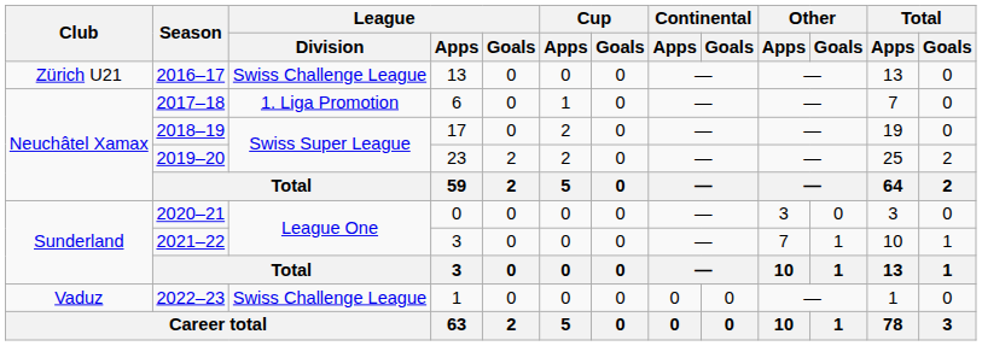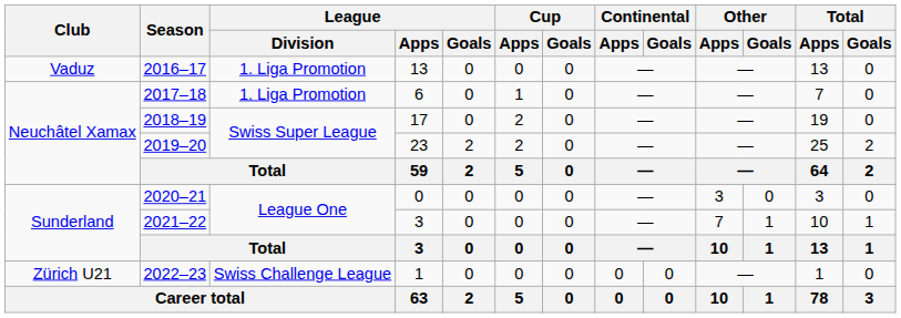 <table class="wikitable" style="text-align:center">
 <tr>
 <th rowspan="2">Club</th>
 <th rowspan="2">Season</th>
 <th colspan="3">League</th>
 <th colspan="2">Cup</th>
 <th colspan="2">Continental</th>
 <th colspan="2">Other</th>
 <th colspan="2">Total</th>
 </tr>
 <tr>
 <th>Division</th>
 <th>Apps</th>
 <th>Goals</th>
 <th>Apps</th>
 <th>Goals</th>
 <th>Apps</th>
 <th>Goals</th>
 <th>Apps</th>
 <th>Goals</th>
 <th>Apps</th>
 <th>Goals</th>
 </tr>
 <tr>
-<td><a href='#'>Zürich</a> U21</td>
+<td><a href='#'>Vaduz</a></td>
 <td><a href='#'>2016–17</a></td>
-<td><a href='#'>Swiss Challenge League</a></td>
+<td><a href='#'>1. Liga Promotion</a></td>
 <td>13</td>
 <td>0</td>
 <td>0</td>
 <td>0</td>
 <td colspan="2">—</td>
 <td colspan="2">—</td>
 <td>13</td>
 <td>0</td>
 </tr>
 <tr>
 <td rowspan="4"><a href='#'>Neuchâtel Xamax</a></td>
 <td><a href='#'>2017–18</a></td>
 <td><a href='#'>1. Liga Promotion</a></td>
 <td>6</td>
 <td>0</td>
 <td>1</td>
 <td>0</td>
 <td colspan="2">—</td>
 <td colspan="2">—</td>
 <td>7</td>
 <td>0</td>
 </tr>
 <tr>
 <td><a href='#'>2018–19</a></td>
 <td rowspan="2"><a href='#'>Swiss Super League</a></td>
 <td>17</td>
 <td>0</td>
 <td>2</td>
 <td>0</td>
 <td colspan="2">—</td>
 <td colspan="2">—</td>
 <td>19</td>
 <td>0</td>
 </tr>
 <tr>
 <td><a href='#'>2019–20</a></td>
 <td>23</td>
 <td>2</td>
 <td>2</td>
 <td>0</td>
 <td colspan="2">—</td>
 <td colspan="2">—</td>
 <td>25</td>
 <td>2</td>
 </tr>
 <tr>
 <th colspan="2">Total</th>
 <th>59</th>
 <th>2</th>
 <th>5</th>
 <th>0</th>
 <th colspan="2">—</th>
 <th colspan="2">—</th>
 <th>64</th>
 <th>2</th>
 </tr>
 <tr>
 <td rowspan="3"><a href='#'>Sunderland</a></td>
 <td><a href='#'>2020–21</a></td>
 <td rowspan="2"><a href='#'>League One</a></td>
 <td>0</td>
 <td>0</td>
 <td>0</td>
 <td>0</td>
 <td colspan="2">—</td>
 <td>3</td>
 <td>0</td>
 <td>3</td>
 <td>0</td>
 </tr>
 <tr>
 <td><a href='#'>2021–22</a></td>
 <td>3</td>
 <td>0</td>
 <td>0</td>
 <td>0</td>
 <td colspan="2">—</td>
 <td>7</td>
 <td>1</td>
 <td>10</td>
 <td>1</td>
 </tr>
 <tr>
 <th colspan="2">Total</th>
 <th>3</th>
 <th>0</th>
 <th>0</th>
 <th>0</th>
 <th colspan="2">—</th>
 <th>10</th>
 <th>1</th>
 <th>13</th>
 <th>1</th>
 </tr>
 <tr>
-<td><a href='#'>Vaduz</a></td>
+<td><a href='#'>Zürich</a> U21</td>
 <td><a href='#'>2022–23</a></td>
 <td><a href='#'>Swiss Challenge League</a></td>
 <td>1</td>
 <td>0</td>
 <td>0</td>
 <td>0</td>
 <td>0</td>
 <td>0</td>
 <td colspan="2">—</td>
 <td>1</td>
 <td>0</td>
 </tr>
 <tr>
 <th colspan="3">Career total</th>
 <th>63</th>
 <th>2</th>
 <th>5</th>
 <th>0</th>
 <th>0</th>
 <th>0</th>
 <th>10</th>
 <th>1</th>
 <th>78</th>
 <th>3</th>
 </tr>
 </table>
